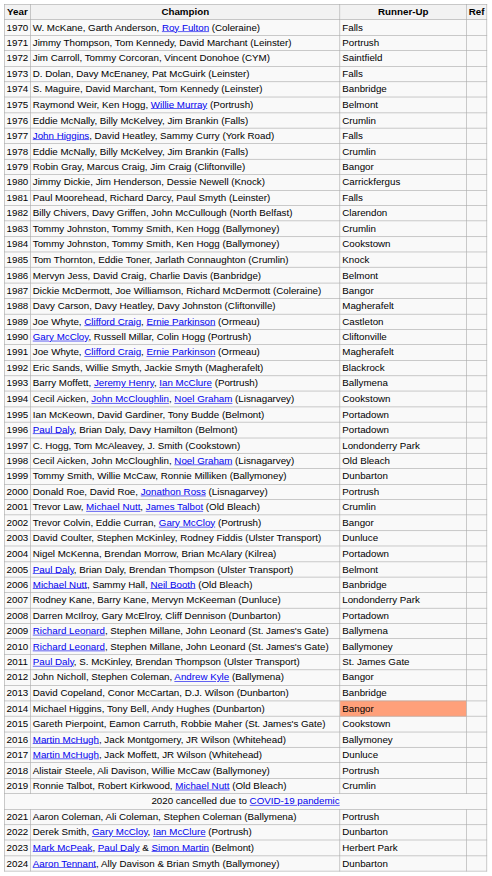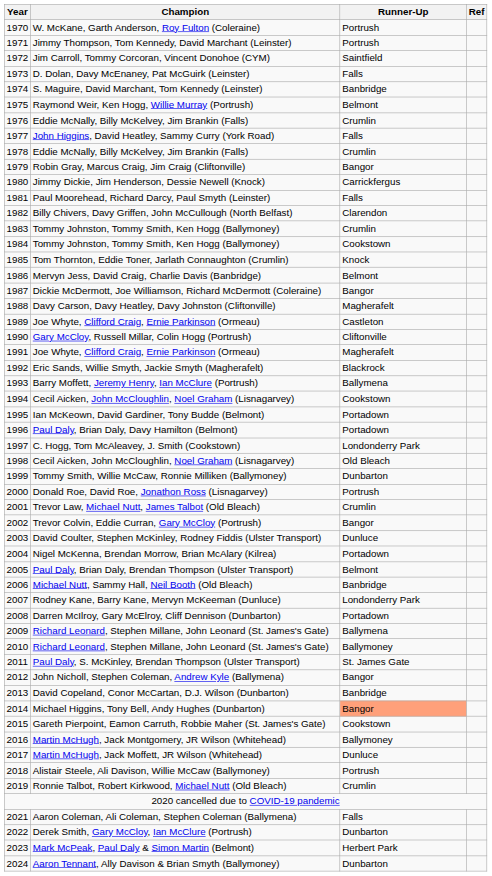 <table class="wikitable">
 <tr>
 <th width="30">Year</th>
 <th width="500">Champion</th>
 <th width="200">Runner-Up</th>
 <th width="20">Ref</th>
 </tr>
 <tr>
 <td align=center>1970</td>
 <td>W. McKane, Garth Anderson, <a href='#'>Roy Fulton</a> (Coleraine)</td>
-<td>Falls</td>
+<td>Portrush</td>
 <td></td>
 </tr>
 <tr>
 <td align=center>1971</td>
 <td>Jimmy Thompson, Tom Kennedy, David Marchant (Leinster)</td>
 <td>Portrush</td>
 <td></td>
 </tr>
 <tr>
 <td align=center>1972</td>
 <td>Jim Carroll, Tommy Corcoran, Vincent Donohoe (CYM)</td>
 <td>Saintfield</td>
 <td></td>
 </tr>
 <tr>
 <td align=center>1973</td>
 <td>D. Dolan, Davy McEnaney, Pat McGuirk (Leinster)</td>
 <td>Falls</td>
 <td></td>
 </tr>
 <tr>
 <td align=center>1974</td>
 <td>S. Maguire, David Marchant, Tom Kennedy (Leinster)</td>
 <td>Banbridge</td>
 <td></td>
 </tr>
 <tr>
 <td align=center>1975</td>
 <td>Raymond Weir, Ken Hogg, <a href='#'>Willie Murray</a> (Portrush)</td>
 <td>Belmont</td>
 <td></td>
 </tr>
 <tr>
 <td align=center>1976</td>
 <td>Eddie McNally, Billy McKelvey, Jim Brankin (Falls)</td>
 <td>Crumlin</td>
 <td></td>
 </tr>
 <tr>
 <td align=center>1977</td>
 <td><a href='#'>John Higgins</a>, David Heatley, Sammy Curry (York Road)</td>
 <td>Falls</td>
 <td></td>
 </tr>
 <tr>
 <td align=center>1978</td>
 <td>Eddie McNally, Billy McKelvey, Jim Brankin (Falls)</td>
 <td>Crumlin</td>
 <td></td>
 </tr>
 <tr>
 <td align=center>1979</td>
 <td>Robin Gray, Marcus Craig, Jim Craig (Cliftonville)</td>
 <td>Bangor</td>
 <td></td>
 </tr>
 <tr>
 <td align=center>1980</td>
 <td>Jimmy Dickie, Jim Henderson, Dessie Newell (Knock)</td>
 <td>Carrickfergus</td>
 <td></td>
 </tr>
 <tr>
 <td align=center>1981</td>
 <td>Paul Moorehead, Richard Darcy, Paul Smyth (Leinster)</td>
 <td>Falls</td>
 <td></td>
 </tr>
 <tr>
 <td align=center>1982</td>
 <td>Billy Chivers, Davy Griffen, John McCullough (North Belfast)</td>
 <td>Clarendon</td>
 <td></td>
 </tr>
 <tr>
 <td align=center>1983</td>
 <td>Tommy Johnston, Tommy Smith, Ken Hogg (Ballymoney)</td>
 <td>Crumlin</td>
 <td></td>
 </tr>
 <tr>
 <td align=center>1984</td>
 <td>Tommy Johnston, Tommy Smith, Ken Hogg (Ballymoney)</td>
 <td>Cookstown</td>
 <td></td>
 </tr>
 <tr>
 <td align=center>1985</td>
 <td>Tom Thornton, Eddie Toner, Jarlath Connaughton (Crumlin)</td>
 <td>Knock</td>
 <td></td>
 </tr>
 <tr>
 <td align=center>1986</td>
 <td>Mervyn Jess, David Craig, Charlie Davis (Banbridge)</td>
 <td>Belmont</td>
 <td></td>
 </tr>
 <tr>
 <td align=center>1987</td>
 <td>Dickie McDermott, Joe Williamson, Richard McDermott (Coleraine)</td>
 <td>Bangor</td>
 <td></td>
 </tr>
 <tr>
 <td align=center>1988</td>
 <td>Davy Carson, Davy Heatley, Davy Johnston (Cliftonville)</td>
 <td>Magherafelt</td>
 <td></td>
 </tr>
 <tr>
 <td align=center>1989</td>
 <td>Joe Whyte, <a href='#'>Clifford Craig</a>, <a href='#'>Ernie Parkinson</a> (Ormeau)</td>
 <td>Castleton</td>
 <td></td>
 </tr>
 <tr>
 <td align=center>1990</td>
 <td><a href='#'>Gary McCloy</a>, Russell Millar, Colin Hogg (Portrush)</td>
 <td>Cliftonville</td>
 <td></td>
 </tr>
 <tr>
 <td align=center>1991</td>
 <td>Joe Whyte, <a href='#'>Clifford Craig</a>, <a href='#'>Ernie Parkinson</a> (Ormeau)</td>
 <td>Magherafelt</td>
 <td></td>
 </tr>
 <tr>
 <td align=center>1992</td>
 <td>Eric Sands, Willie Smyth, Jackie Smyth (Magherafelt)</td>
 <td>Blackrock</td>
 <td></td>
 </tr>
 <tr>
 <td align=center>1993</td>
 <td>Barry Moffett, <a href='#'>Jeremy Henry</a>, <a href='#'>Ian McClure</a> (Portrush)</td>
 <td>Ballymena</td>
 <td></td>
 </tr>
 <tr>
 <td align=center>1994</td>
 <td>Cecil Aicken, <a href='#'>John McCloughlin</a>, <a href='#'>Noel Graham</a> (Lisnagarvey)</td>
 <td>Cookstown</td>
 <td></td>
 </tr>
 <tr>
 <td align=center>1995</td>
 <td>Ian McKeown, David Gardiner, Tony Budde (Belmont)</td>
 <td>Portadown</td>
 <td></td>
 </tr>
 <tr>
 <td align=center>1996</td>
 <td><a href='#'>Paul Daly</a>, Brian Daly, Davy Hamilton (Belmont)</td>
 <td>Portadown</td>
 <td></td>
 </tr>
 <tr>
 <td align=center>1997</td>
 <td>C. Hogg, Tom McAleavey, J. Smith (Cookstown)</td>
 <td>Londonderry Park</td>
 <td></td>
 </tr>
 <tr>
 <td align=center>1998</td>
 <td>Cecil Aicken, John McCloughlin, <a href='#'>Noel Graham</a> (Lisnagarvey)</td>
 <td>Old Bleach</td>
 <td></td>
 </tr>
 <tr>
 <td align=center>1999</td>
 <td>Tommy Smith, Willie McCaw, Ronnie Milliken (Ballymoney)</td>
 <td>Dunbarton</td>
 <td></td>
 </tr>
 <tr>
 <td align=center>2000</td>
 <td>Donald Roe, David Roe, <a href='#'>Jonathon Ross</a> (Lisnagarvey)</td>
 <td>Portrush</td>
 <td></td>
 </tr>
 <tr>
 <td align=center>2001</td>
 <td>Trevor Law, <a href='#'>Michael Nutt</a>, <a href='#'>James Talbot</a> (Old Bleach)</td>
 <td>Crumlin</td>
 <td></td>
 </tr>
 <tr>
 <td align=center>2002</td>
 <td>Trevor Colvin, Eddie Curran, <a href='#'>Gary McCloy</a> (Portrush)</td>
 <td>Bangor</td>
 <td></td>
 </tr>
 <tr>
 <td align=center>2003</td>
 <td>David Coulter, Stephen McKinley, Rodney Fiddis (Ulster Transport)</td>
 <td>Dunluce</td>
 <td></td>
 </tr>
 <tr>
 <td align=center>2004</td>
 <td>Nigel McKenna, Brendan Morrow, Brian McAlary (Kilrea)</td>
 <td>Portadown</td>
 <td></td>
 </tr>
 <tr>
 <td align=center>2005</td>
 <td><a href='#'>Paul Daly</a>, Brian Daly, Brendan Thompson (Ulster Transport)</td>
 <td>Belmont</td>
 <td></td>
 </tr>
 <tr>
 <td align=center>2006</td>
 <td><a href='#'>Michael Nutt</a>, Sammy Hall, <a href='#'>Neil Booth</a> (Old Bleach)</td>
 <td>Banbridge</td>
 <td></td>
 </tr>
 <tr>
 <td align=center>2007</td>
 <td>Rodney Kane, Barry Kane, Mervyn McKeeman (Dunluce)</td>
 <td>Londonderry Park</td>
 <td></td>
 </tr>
 <tr>
 <td align=center>2008</td>
 <td>Darren McIlroy, Gary McElroy, Cliff Dennison (Dunbarton)</td>
 <td>Portadown</td>
 <td></td>
 </tr>
 <tr>
 <td align=center>2009</td>
 <td><a href='#'>Richard Leonard</a>, Stephen Millane, John Leonard (St. James's Gate)</td>
 <td>Ballymena</td>
 <td></td>
 </tr>
 <tr>
 <td align=center>2010</td>
 <td><a href='#'>Richard Leonard</a>, Stephen Millane, John Leonard (St. James's Gate)</td>
 <td>Ballymoney</td>
 <td></td>
 </tr>
 <tr>
 <td align=center>2011</td>
 <td><a href='#'>Paul Daly</a>, S. McKinley, Brendan Thompson (Ulster Transport)</td>
 <td>St. James Gate</td>
 <td></td>
 </tr>
 <tr>
 <td align=center>2012</td>
 <td>John Nicholl, Stephen Coleman, <a href='#'>Andrew Kyle</a> (Ballymena)</td>
 <td>Bangor</td>
 <td></td>
 </tr>
 <tr>
 <td align=center>2013</td>
 <td>David Copeland, Conor McCartan, D.J. Wilson (Dunbarton)</td>
 <td>Banbridge</td>
 <td></td>
 </tr>
 <tr>
 <td align=center>2014</td>
 <td>Michael Higgins, Tony Bell, Andy Hughes (Dunbarton)</td>
 <td style="background: lightsalmon;">Bangor</td>
 <td></td>
 </tr>
 <tr>
 <td align=center>2015</td>
 <td>Gareth Pierpoint, Eamon Carruth, Robbie Maher (St. James's Gate)</td>
 <td>Cookstown</td>
 <td></td>
 </tr>
 <tr>
 <td align=center>2016</td>
 <td><a href='#'>Martin McHugh</a>, Jack Montgomery, JR Wilson (Whitehead)</td>
 <td>Ballymoney</td>
 <td></td>
 </tr>
 <tr>
 <td align=center>2017</td>
 <td><a href='#'>Martin McHugh</a>, Jack Moffett, JR Wilson (Whitehead)</td>
 <td>Dunluce</td>
 <td></td>
 </tr>
 <tr>
 <td align=center>2018</td>
 <td>Alistair Steele, Ali Davison, Willie McCaw (Ballymoney)</td>
 <td>Portrush</td>
 <td></td>
 </tr>
 <tr>
 <td align=center>2019</td>
 <td>Ronnie Talbot, Robert Kirkwood, <a href='#'>Michael Nutt</a> (Old Bleach)</td>
 <td>Crumlin</td>
 <td></td>
 </tr>
 <tr align=center>
 <td colspan=4>2020 cancelled due to  <a href='#'>COVID-19 pandemic</a></td>
 </tr>
 <tr>
 <td align=center>2021</td>
 <td>Aaron Coleman, Ali Coleman, Stephen Coleman (Ballymena)</td>
-<td>Portrush</td>
+<td>Falls</td>
 <td></td>
 </tr>
 <tr>
 <td align=center>2022</td>
 <td>Derek Smith, <a href='#'>Gary McCloy</a>, <a href='#'>Ian McClure</a> (Portrush)</td>
 <td>Dunbarton</td>
 <td></td>
 </tr>
 <tr>
 <td align=center>2023</td>
 <td><a href='#'>Mark McPeak</a>, <a href='#'>Paul Daly</a> & <a href='#'>Simon Martin</a> (Belmont)</td>
 <td>Herbert Park</td>
 <td></td>
 </tr>
 <tr>
 <td>2024</td>
 <td><a href='#'>Aaron Tennant</a>, Ally Davison & Brian Smyth (Ballymoney)</td>
 <td>Dunbarton</td>
 <td></td>
 </tr>
 </table>
